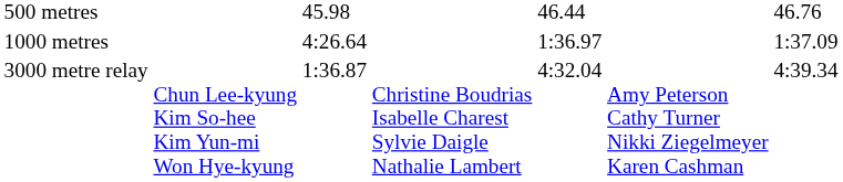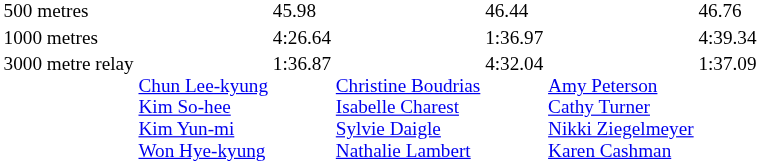 <table>
 <tr>
 <td>500 metres <br> </td>
 <td></td>
 <td>45.98</td>
 <td></td>
 <td>46.44</td>
 <td></td>
 <td>46.76</td>
 </tr>
 <tr>
 <td>1000 metres <br> </td>
 <td></td>
 <td>4:26.64</td>
 <td></td>
 <td>1:36.97</td>
 <td></td>
-<td>1:37.09</td>
+<td>4:39.34</td>
 </tr>
 <tr valign="top">
 <td>3000 metre relay <br> </td>
 <td> <br> <a href='#'>Chun Lee-kyung</a> <br> <a href='#'>Kim So-hee</a> <br> <a href='#'>Kim Yun-mi</a> <br> <a href='#'>Won Hye-kyung</a></td>
 <td>1:36.87</td>
 <td> <br> <a href='#'>Christine Boudrias</a> <br> <a href='#'>Isabelle Charest</a> <br> <a href='#'>Sylvie Daigle</a> <br> <a href='#'>Nathalie Lambert</a></td>
 <td>4:32.04</td>
 <td> <br> <a href='#'>Amy Peterson</a> <br> <a href='#'>Cathy Turner</a> <br> <a href='#'>Nikki Ziegelmeyer</a> <br> <a href='#'>Karen Cashman</a></td>
-<td>4:39.34</td>
+<td>1:37.09</td>
 </tr>
 </table>
